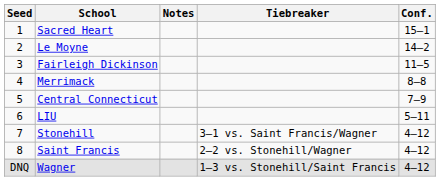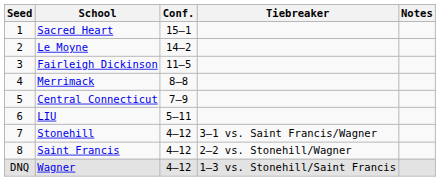 <table class="wikitable" style="text-align:center">
 <tr>
 <th>Seed</th>
 <th>School</th>
+<th>Conf.</th>
+<th>Tiebreaker</th>
 <th>Notes</th>
-<th>Tiebreaker</th>
-<th>Conf.</th>
 </tr>
 <tr>
 <td>1</td>
 <td align="left"><a href='#'>Sacred Heart</a></td>
+<td>15–1</td>
 <td align="left"></td>
 <td align="left"></td>
-<td>15–1</td>
 </tr>
 <tr>
 <td>2</td>
 <td align="left"><a href='#'>Le Moyne</a></td>
+<td>14–2</td>
 <td align="left"></td>
 <td align="left"></td>
-<td>14–2</td>
 </tr>
 <tr>
 <td>3</td>
 <td align="left"><a href='#'>Fairleigh Dickinson</a></td>
+<td>11–5</td>
 <td align="left"></td>
 <td align="left"></td>
-<td>11–5</td>
 </tr>
 <tr>
 <td>4</td>
 <td align="left"><a href='#'>Merrimack</a></td>
+<td>8–8</td>
 <td align="left"></td>
 <td align="left"></td>
-<td>8–8</td>
 </tr>
 <tr>
 <td>5</td>
 <td align="left"><a href='#'>Central Connecticut</a></td>
+<td>7–9</td>
 <td align="left"></td>
 <td align="left"></td>
-<td>7–9</td>
 </tr>
 <tr>
 <td>6</td>
 <td align="left"><a href='#'>LIU</a></td>
+<td>5–11</td>
 <td align="left"></td>
 <td align="left"></td>
-<td>5–11</td>
 </tr>
 <tr>
 <td>7</td>
 <td align="left"><a href='#'>Stonehill</a></td>
+<td>4–12</td>
+<td align="left">3–1 vs. Saint Francis/Wagner</td>
 <td align="left"></td>
-<td align="left">3–1 vs. Saint Francis/Wagner</td>
-<td>4–12</td>
 </tr>
 <tr>
 <td>8</td>
 <td align="left"><a href='#'>Saint Francis</a></td>
+<td>4–12</td>
+<td align="left">2–2 vs. Stonehill/Wagner</td>
 <td align="left"></td>
-<td align="left">2–2 vs. Stonehill/Wagner</td>
-<td>4–12</td>
 </tr>
 <tr bgcolor=#e3e3e3>
 <td>DNQ</td>
 <td align="left"><a href='#'>Wagner</a></td>
+<td>4–12</td>
+<td align="left">1–3 vs. Stonehill/Saint Francis</td>
 <td align="left"></td>
-<td align="left">1–3 vs. Stonehill/Saint Francis</td>
-<td>4–12</td>
 </tr>
 </table>
